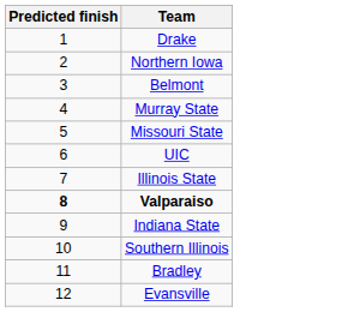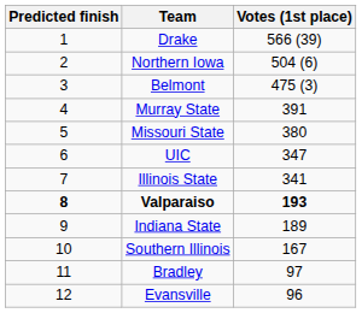 <table class="wikitable" border="1">
 <tr align=center>
 <th style= >Predicted finish</th>
 <th style= >Team</th>
+<th style= >Votes (1st place)</th>
 </tr>
 <tr align="center">
 <td>1</td>
 <td><a href='#'>Drake</a></td>
+<td>566 (39)</td>
 </tr>
 <tr align="center">
 <td>2</td>
 <td><a href='#'>Northern Iowa</a></td>
+<td>504 (6)</td>
 </tr>
 <tr align="center">
 <td>3</td>
 <td><a href='#'>Belmont</a></td>
+<td>475 (3)</td>
 </tr>
 <tr align="center">
 <td>4</td>
 <td><a href='#'>Murray State</a></td>
+<td>391</td>
 </tr>
 <tr align="center">
 <td>5</td>
 <td><a href='#'>Missouri State</a></td>
+<td>380</td>
 </tr>
 <tr align="center">
 <td>6</td>
 <td><a href='#'>UIC</a></td>
+<td>347</td>
 </tr>
 <tr align="center">
 <td>7</td>
 <td><a href='#'>Illinois State</a></td>
+<td>341</td>
 </tr>
 <tr align="center">
 <td><strong>8</strong></td>
 <td><strong>Valparaiso</strong></td>
+<td><strong>193</strong></td>
 </tr>
 <tr align="center">
 <td>9</td>
 <td><a href='#'>Indiana State</a></td>
+<td>189</td>
 </tr>
 <tr align="center">
 <td>10</td>
 <td><a href='#'>Southern Illinois</a></td>
+<td>167</td>
 </tr>
 <tr align="center">
 <td>11</td>
 <td><a href='#'>Bradley</a></td>
+<td>97</td>
 </tr>
 <tr align="center">
 <td>12</td>
 <td><a href='#'>Evansville</a></td>
+<td>96</td>
 </tr>
 </table>
